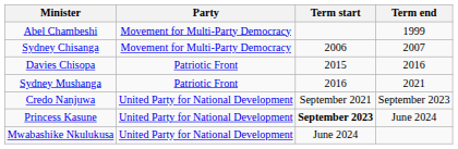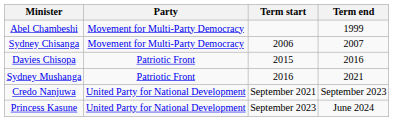 <table class="wikitable sortable" style=text-align:center>
 <tr>
 <th>Minister</th>
 <th>Party</th>
 <th>Term start</th>
 <th>Term end</th>
 </tr>
 <tr>
 <td><a href='#'>Abel Chambeshi</a></td>
 <td><a href='#'>Movement for Multi-Party Democracy</a></td>
 <td></td>
 <td>1999</td>
 </tr>
 <tr>
 <td><a href='#'>Sydney Chisanga</a></td>
 <td><a href='#'>Movement for Multi-Party Democracy</a></td>
 <td>2006</td>
 <td>2007</td>
 </tr>
 <tr>
 <td><a href='#'>Davies Chisopa</a></td>
 <td><a href='#'>Patriotic Front</a></td>
 <td>2015</td>
 <td>2016</td>
 </tr>
 <tr>
 <td><a href='#'>Sydney Mushanga</a></td>
 <td><a href='#'>Patriotic Front</a></td>
 <td>2016</td>
 <td>2021</td>
 </tr>
 <tr>
 <td><a href='#'>Credo Nanjuwa</a></td>
 <td><a href='#'>United Party for National Development</a></td>
 <td>September 2021</td>
 <td>September 2023</td>
 </tr>
 <tr>
 <td><a href='#'>Princess Kasune</a></td>
 <td><a href='#'>United Party for National Development</a></td>
-<td><strong>September 2023</strong></td>
+<td>September 2023</td>
 <td>June 2024</td>
 </tr>
-<tr>
-<td><a href='#'>Mwabashike Nkulukusa</a></td>
-<td><a href='#'>United Party for National Development</a></td>
-<td>June 2024</td>
-<td></td>
-</tr>
 </table>
